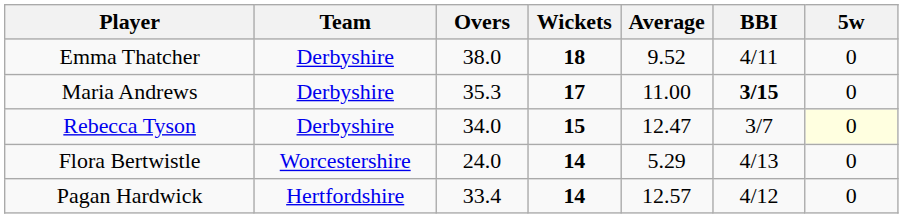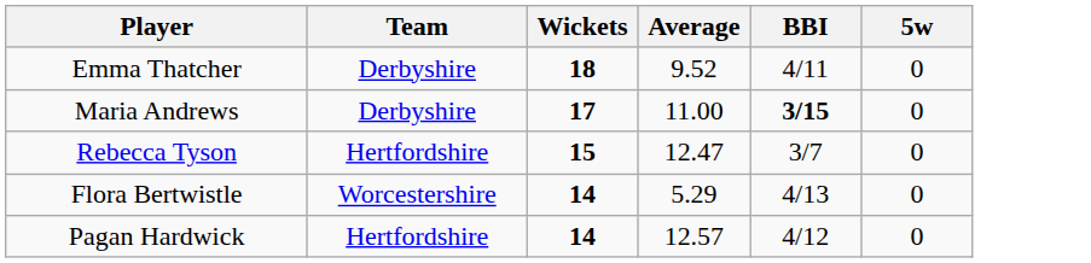 <table class="wikitable" style="text-align:center">
 <tr>
 <th width=175>Player</th>
 <th width=125>Team</th>
-<th width=60>Overs</th>
 <th width=60>Wickets</th>
 <th width=60>Average</th>
 <th width=60>BBI</th>
 <th width=60>5w</th>
 </tr>
 <tr>
 <td>Emma Thatcher</td>
 <td><a href='#'>Derbyshire</a></td>
-<td>38.0</td>
 <td><strong>18</strong></td>
 <td>9.52</td>
 <td>4/11</td>
 <td>0</td>
 </tr>
 <tr>
 <td>Maria Andrews</td>
 <td><a href='#'>Derbyshire</a></td>
-<td>35.3</td>
 <td><strong>17</strong></td>
 <td>11.00</td>
 <td><strong>3/15</strong></td>
 <td>0</td>
 </tr>
 <tr>
 <td><a href='#'>Rebecca Tyson</a></td>
-<td><a href='#'>Derbyshire</a></td>
-<td>34.0</td>
+<td><a href='#'>Hertfordshire</a></td>
 <td><strong>15</strong></td>
 <td>12.47</td>
 <td>3/7</td>
-<td style="background: lightyellow;">0</td>
+<td>0</td>
 </tr>
 <tr>
 <td>Flora Bertwistle</td>
 <td><a href='#'>Worcestershire</a></td>
-<td>24.0</td>
 <td><strong>14</strong></td>
 <td>5.29</td>
 <td>4/13</td>
 <td>0</td>
 </tr>
 <tr>
 <td>Pagan Hardwick</td>
 <td><a href='#'>Hertfordshire</a></td>
-<td>33.4</td>
 <td><strong>14</strong></td>
 <td>12.57</td>
 <td>4/12</td>
 <td>0</td>
 </tr>
 </table>
